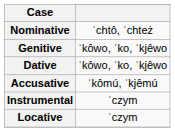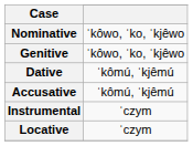 <table class="wikitable" style="text-align:center">
 <tr>
 <th rowspan="2">Case</th>
 </tr>
 <tr>
 <th></th>
 </tr>
 <tr>
 <th>Nominative</th>
-<td>ˈchtô, ˈchteż</td>
+<td>ˈkôwo, ˈko, ˈkjêwo</td>
 </tr>
 <tr>
 <th>Genitive</th>
 <td>ˈkôwo, ˈko, ˈkjêwo</td>
 </tr>
 <tr>
 <th>Dative</th>
-<td>ˈkôwo, ˈko, ˈkjêwo</td>
+<td>ˈkômú, ˈkjêmú</td>
 </tr>
 <tr>
 <th>Accusative</th>
 <td>ˈkômú, ˈkjêmú</td>
 </tr>
 <tr>
 <th>Instrumental</th>
 <td>ˈczym</td>
 </tr>
 <tr>
 <th>Locative</th>
 <td>ˈczym</td>
 </tr>
 <tr>
 </tr>
 </table>
